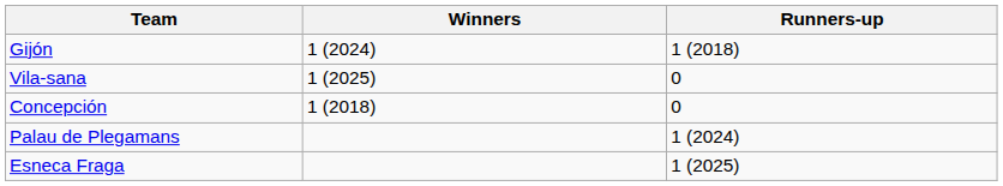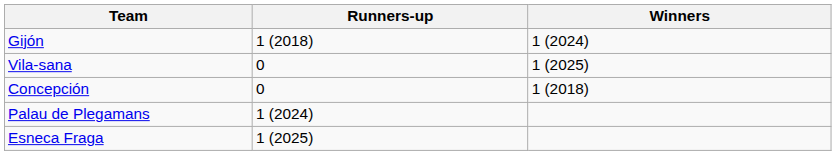 <table class="wikitable">
 <tr>
 <th width=18%>Team</th>
+<th width=20%>Runners-up</th>
 <th width=22%>Winners</th>
-<th width=20%>Runners-up</th>
 </tr>
 <tr>
 <td> <a href='#'>Gijón</a></td>
+<td>1 (2018)</td>
 <td>1 (2024)</td>
+</tr>
+<tr>
+<td> <a href='#'>Vila-sana</a></td>
+<td>0</td>
+<td>1 (2025)</td>
+</tr>
+<tr>
+<td> <a href='#'>Concepción</a></td>
+<td>0</td>
 <td>1 (2018)</td>
 </tr>
 <tr>
-<td> <a href='#'>Vila-sana</a></td>
-<td>1 (2025)</td>
-<td>0</td>
-</tr>
-<tr>
-<td> <a href='#'>Concepción</a></td>
-<td>1 (2018)</td>
-<td>0</td>
-</tr>
-<tr>
 <td> <a href='#'>Palau de Plegamans</a></td>
+<td>1 (2024)</td>
 <td></td>
-<td>1 (2024)</td>
 </tr>
 <tr>
 <td> <a href='#'>Esneca Fraga</a></td>
+<td>1 (2025)</td>
 <td></td>
-<td>1 (2025)</td>
 </tr>
 </table>
